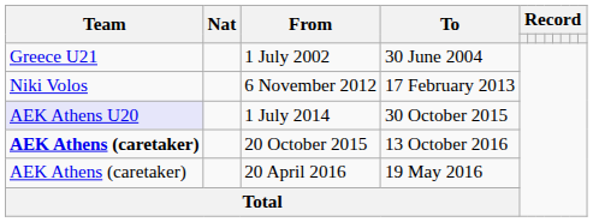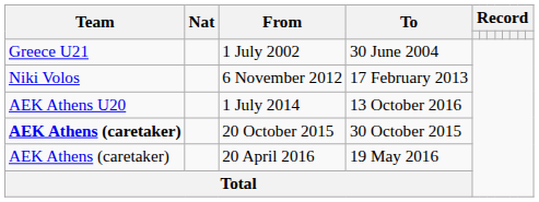 <table class="wikitable sortable" style="text-align:center">
 <tr>
 <th rowspan="2">Team</th>
 <th rowspan="2">Nat</th>
 <th rowspan="2">From</th>
 <th rowspan="2">To</th>
 <th colspan="8">Record</th>
 </tr>
 <tr>
 <th></th>
 <th></th>
 <th></th>
 <th></th>
 <th></th>
 <th></th>
 <th></th>
 <th></th>
 </tr>
 <tr>
 <td align="left"><a href='#'>Greece U21</a></td>
 <td></td>
 <td align="left">1 July 2002</td>
 <td align="left">30 June 2004<br></td>
 </tr>
 <tr>
 <td align="left"><a href='#'>Niki Volos</a></td>
 <td></td>
 <td align="left">6 November 2012</td>
 <td align="left">17 February 2013<br></td>
 </tr>
 <tr>
-<td align="left" style="background: lavender;"><a href='#'>AEK Athens U20</a></td>
+<td align="left"><a href='#'>AEK Athens U20</a></td>
 <td></td>
 <td align="left">1 July 2014</td>
-<td align="left">30 October 2015<br></td>
+<td align="left">13 October 2016<br></td>
 </tr>
 <tr>
 <td align="left"><strong><a href='#'>AEK Athens</a> (caretaker)</strong></td>
 <td></td>
 <td align="left">20 October 2015</td>
-<td align="left">13 October 2016<br></td>
+<td align="left">30 October 2015<br></td>
 </tr>
 <tr>
 <td align="left"><a href='#'>AEK Athens</a> (caretaker)</td>
 <td></td>
 <td align="left">20 April 2016</td>
 <td align="left">19 May 2016<br></td>
 </tr>
 <tr>
 <th colspan="4">Total<br></th>
 </tr>
 </table>
